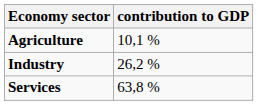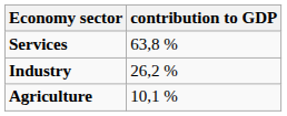 <table class="wikitable">
 <tr>
 <th>Economy sector</th>
 <th>contribution to GDP</th>
 </tr>
 <tr>
-<td><strong>Agriculture</strong></td>
-<td>10,1 %</td>
+<td><strong>Services</strong></td>
+<td>63,8 %</td>
 </tr>
 <tr>
 <td><strong>Industry</strong></td>
 <td>26,2 %</td>
 </tr>
 <tr>
-<td><strong>Services</strong></td>
-<td>63,8 %</td>
+<td><strong>Agriculture</strong></td>
+<td>10,1 %</td>
 </tr>
 </table>
